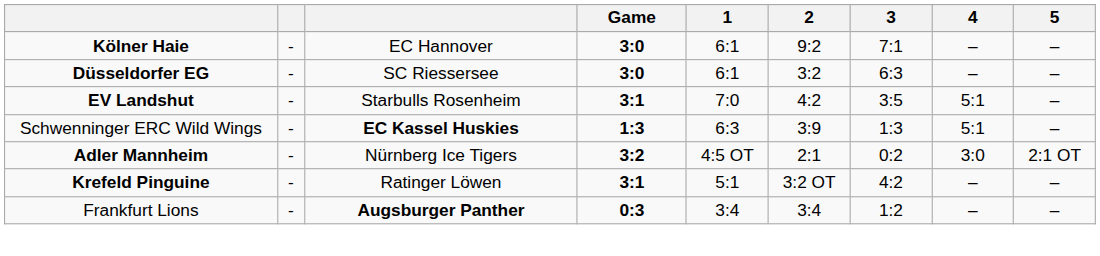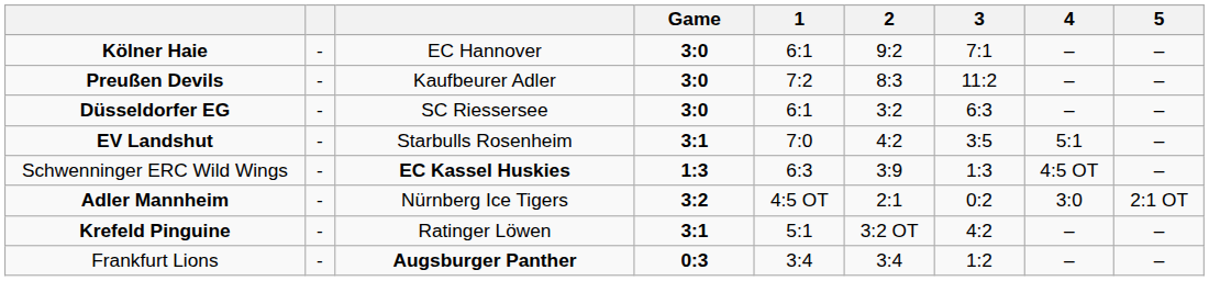 <table class="wikitable" width="80%">
 <tr style="background-color:#c0c0c0;">
 <th style="width:25%;"></th>
 <th style="width:2.5%;"></th>
 <th style="width:25%;"></th>
 <th style="width:10%;">Game</th>
 <th style="width:7.5%;">1</th>
 <th style="width:7.5%;">2</th>
 <th style="width:7.5%;">3</th>
 <th style="width:7.5%;">4</th>
 <th style="width:7.5%;">5</th>
 </tr>
 <tr align="center">
 <td><strong>Kölner Haie</strong></td>
 <td>-</td>
 <td>EC Hannover</td>
 <td><strong>3:0</strong></td>
 <td>6:1</td>
 <td>9:2</td>
 <td>7:1</td>
+<td>–</td>
+<td>–</td>
+</tr>
+<tr align="center">
+<td><strong>Preußen Devils</strong></td>
+<td>-</td>
+<td>Kaufbeurer Adler</td>
+<td><strong>3:0</strong></td>
+<td>7:2</td>
+<td>8:3</td>
+<td>11:2</td>
 <td>–</td>
 <td>–</td>
 </tr>
 <tr align="center">
 <td><strong>Düsseldorfer EG</strong></td>
 <td>-</td>
 <td>SC Riessersee</td>
 <td><strong>3:0</strong></td>
 <td>6:1</td>
 <td>3:2</td>
 <td>6:3</td>
 <td>–</td>
 <td>–</td>
 </tr>
 <tr align="center">
 <td><strong>EV Landshut</strong></td>
 <td>-</td>
 <td>Starbulls Rosenheim</td>
 <td><strong>3:1</strong></td>
 <td>7:0</td>
 <td>4:2</td>
 <td>3:5</td>
 <td>5:1</td>
 <td>–</td>
 </tr>
 <tr align="center">
 <td>Schwenninger ERC Wild Wings</td>
 <td>-</td>
 <td><strong>EC Kassel Huskies</strong></td>
 <td><strong>1:3</strong></td>
 <td>6:3</td>
 <td>3:9</td>
 <td>1:3</td>
-<td>5:1</td>
+<td>4:5 OT</td>
 <td>–</td>
 </tr>
 <tr align="center">
 <td><strong>Adler Mannheim</strong></td>
 <td>-</td>
 <td>Nürnberg Ice Tigers</td>
 <td><strong>3:2</strong></td>
 <td>4:5 OT</td>
 <td>2:1</td>
 <td>0:2</td>
 <td>3:0</td>
 <td>2:1 OT</td>
 </tr>
 <tr align="center">
 <td><strong>Krefeld Pinguine</strong></td>
 <td>-</td>
 <td>Ratinger Löwen</td>
 <td><strong>3:1</strong></td>
 <td>5:1</td>
 <td>3:2 OT</td>
 <td>4:2</td>
 <td>–</td>
 <td>–</td>
 </tr>
 <tr align="center">
 <td>Frankfurt Lions</td>
 <td>-</td>
 <td><strong>Augsburger Panther</strong></td>
 <td><strong>0:3</strong></td>
 <td>3:4</td>
 <td>3:4</td>
 <td>1:2</td>
 <td>–</td>
 <td>–</td>
 </tr>
 </table>
